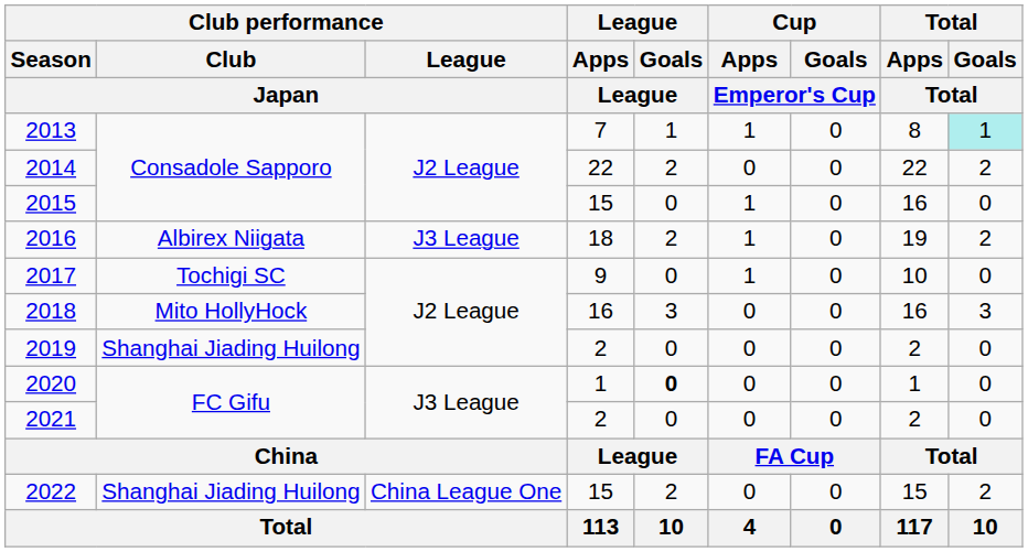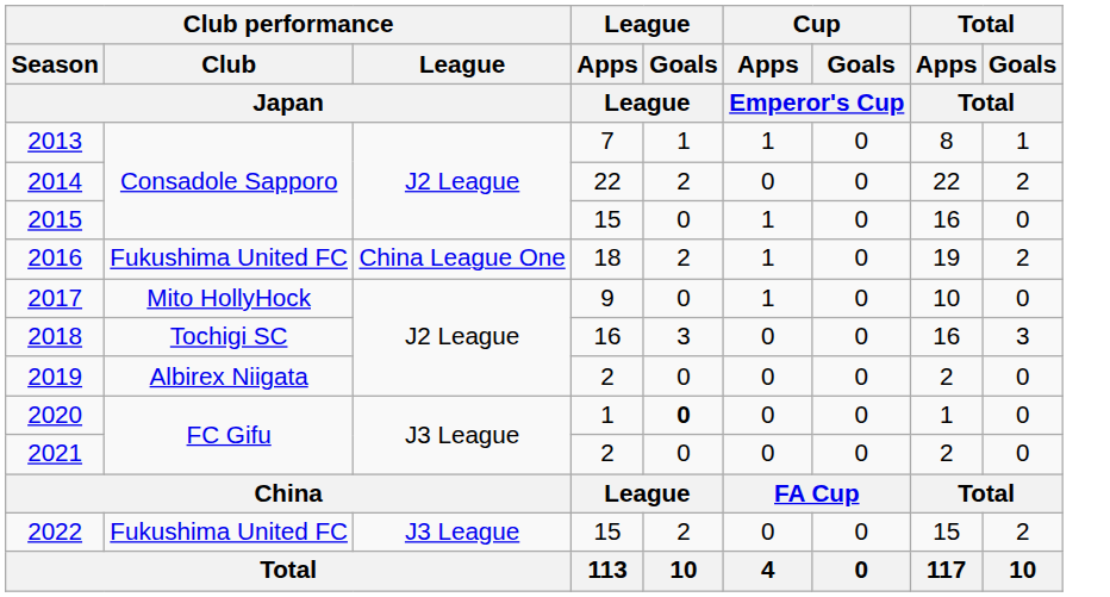 <table class="wikitable" style="text-align:center;">
 <tr>
 <th colspan=3>Club performance</th>
 <th colspan=2>League</th>
 <th colspan=2>Cup</th>
 <th colspan=2>Total</th>
 </tr>
 <tr>
 <th>Season</th>
 <th>Club</th>
 <th>League</th>
 <th>Apps</th>
 <th>Goals</th>
 <th>Apps</th>
 <th>Goals</th>
 <th>Apps</th>
 <th>Goals</th>
 </tr>
 <tr>
 <th colspan=3>Japan</th>
 <th colspan=2>League</th>
 <th colspan=2><a href='#'>Emperor's Cup</a></th>
 <th colspan=2>Total</th>
 </tr>
 <tr>
 <td><a href='#'>2013</a></td>
 <td rowspan="3"><a href='#'>Consadole Sapporo</a></td>
 <td rowspan="3"><a href='#'>J2 League</a></td>
 <td>7</td>
 <td>1</td>
 <td>1</td>
 <td>0</td>
 <td>8</td>
-<td style="background: paleturquoise;">1</td>
+<td>1</td>
 </tr>
 <tr>
 <td><a href='#'>2014</a></td>
 <td>22</td>
 <td>2</td>
 <td>0</td>
 <td>0</td>
 <td>22</td>
 <td>2</td>
 </tr>
 <tr>
 <td><a href='#'>2015</a></td>
 <td>15</td>
 <td>0</td>
 <td>1</td>
 <td>0</td>
 <td>16</td>
 <td>0</td>
 </tr>
 <tr>
 <td><a href='#'>2016</a></td>
-<td><a href='#'>Albirex Niigata</a></td>
-<td><a href='#'>J3 League</a></td>
+<td><a href='#'>Fukushima United FC</a></td>
+<td><a href='#'>China League One</a></td>
 <td>18</td>
 <td>2</td>
 <td>1</td>
 <td>0</td>
 <td>19</td>
 <td>2</td>
 </tr>
 <tr>
 <td><a href='#'>2017</a></td>
-<td><a href='#'>Tochigi SC</a></td>
+<td><a href='#'>Mito HollyHock</a></td>
 <td rowspan="3">J2 League</td>
 <td>9</td>
 <td>0</td>
 <td>1</td>
 <td>0</td>
 <td>10</td>
 <td>0</td>
 </tr>
 <tr>
 <td><a href='#'>2018</a></td>
-<td><a href='#'>Mito HollyHock</a></td>
+<td><a href='#'>Tochigi SC</a></td>
 <td>16</td>
 <td>3</td>
 <td>0</td>
 <td>0</td>
 <td>16</td>
 <td>3</td>
 </tr>
 <tr>
 <td><a href='#'>2019</a></td>
-<td><a href='#'>Shanghai Jiading Huilong</a></td>
+<td><a href='#'>Albirex Niigata</a></td>
 <td>2</td>
 <td>0</td>
 <td>0</td>
 <td>0</td>
 <td>2</td>
 <td>0</td>
 </tr>
 <tr>
 <td><a href='#'>2020</a></td>
 <td rowspan="2"><a href='#'>FC Gifu</a></td>
 <td rowspan="2">J3 League</td>
 <td>1</td>
 <td><strong>0</strong></td>
 <td>0</td>
 <td>0</td>
 <td>1</td>
 <td>0</td>
 </tr>
 <tr>
 <td><a href='#'>2021</a></td>
 <td>2</td>
 <td>0</td>
 <td>0</td>
 <td>0</td>
 <td>2</td>
 <td>0</td>
 </tr>
 <tr>
 <th colspan=3>China</th>
 <th colspan=2>League</th>
 <th colspan=2><a href='#'>FA Cup</a></th>
 <th colspan=2>Total</th>
 </tr>
 <tr>
 <td><a href='#'>2022</a></td>
-<td><a href='#'>Shanghai Jiading Huilong</a></td>
-<td><a href='#'>China League One</a></td>
+<td><a href='#'>Fukushima United FC</a></td>
+<td><a href='#'>J3 League</a></td>
 <td>15</td>
 <td>2</td>
 <td>0</td>
 <td>0</td>
 <td>15</td>
 <td>2</td>
 </tr>
 <tr>
 <th colspan=3>Total</th>
 <th>113</th>
 <th>10</th>
 <th>4</th>
 <th>0</th>
 <th>117</th>
 <th>10</th>
 </tr>
 </table>
